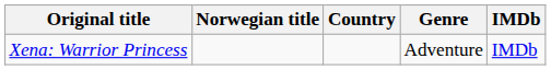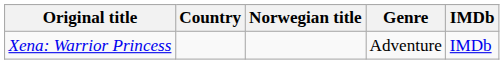 <table class="wikitable">
 <tr>
 <th>Original title</th>
+<th>Country</th>
 <th>Norwegian title</th>
-<th>Country</th>
 <th>Genre</th>
 <th>IMDb</th>
 </tr>
 <tr>
 <td><em><a href='#'>Xena: Warrior Princess</a></em></td>
 <td></td>
 <td></td>
 <td>Adventure</td>
 <td><a href='#'>IMDb</a></td>
 </tr>
 </table>
